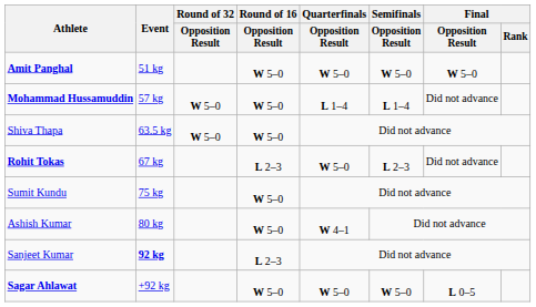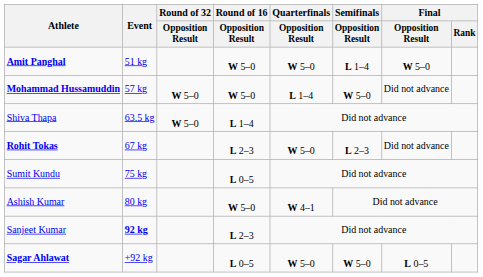 <table class=wikitable style="text-align:center; font-size:90%">
 <tr>
 <th rowspan="2">Athlete</th>
 <th rowspan="2">Event</th>
 <th>Round of 32</th>
 <th>Round of 16</th>
 <th>Quarterfinals</th>
 <th>Semifinals</th>
 <th colspan=2>Final</th>
 </tr>
 <tr style="font-size:95%">
 <th>Opposition<br>Result</th>
 <th>Opposition<br>Result</th>
 <th>Opposition<br>Result</th>
 <th>Opposition<br>Result</th>
 <th>Opposition<br>Result</th>
 <th>Rank</th>
 </tr>
 <tr>
 <td align=left><strong><a href='#'>Amit Panghal</a></strong></td>
 <td align=left><a href='#'>51 kg</a></td>
 <td></td>
 <td><br><strong>W</strong> 5–0</td>
 <td><br><strong>W</strong> 5–0</td>
-<td><br><strong>W</strong> 5–0</td>
+<td><br><strong>L</strong> 1–4</td>
 <td><br><strong>W</strong> 5–0</td>
 <td></td>
 </tr>
 <tr>
 <td align=left><strong><a href='#'>Mohammad Hussamuddin</a></strong></td>
 <td align=left><a href='#'>57 kg</a></td>
 <td><br><strong>W</strong> 5–0</td>
 <td><br><strong>W</strong> 5–0</td>
 <td><br><strong>L</strong> 1–4</td>
-<td><br><strong>L</strong> 1–4</td>
+<td><br><strong>W</strong> 5–0</td>
 <td>Did not advance</td>
 <td></td>
 </tr>
 <tr>
 <td align=left><a href='#'>Shiva Thapa</a></td>
 <td align=left><a href='#'>63.5 kg</a></td>
 <td><br><strong>W</strong> 5–0</td>
-<td><br><strong>W</strong> 5–0</td>
+<td><br><strong>L</strong> 1–4</td>
 <td colspan=4>Did not advance</td>
 </tr>
 <tr>
 <td align=left><strong><a href='#'>Rohit Tokas</a></strong></td>
 <td align=left><a href='#'>67 kg</a></td>
 <td></td>
 <td><br><strong>L</strong> 2–3</td>
 <td><br><strong>W</strong> 5–0</td>
 <td><br><strong>L</strong> 2–3</td>
 <td>Did not advance</td>
 <td></td>
 </tr>
 <tr>
 <td align=left><a href='#'>Sumit Kundu</a></td>
 <td align=left><a href='#'>75 kg</a></td>
 <td></td>
-<td><br><strong>W</strong> 5–0</td>
+<td><br><strong>L</strong> 0–5</td>
 <td colspan=4>Did not advance</td>
 </tr>
 <tr>
 <td align=left><a href='#'>Ashish Kumar</a></td>
 <td align=left><a href='#'>80 kg</a></td>
 <td></td>
 <td><br><strong>W</strong> 5–0</td>
 <td><br><strong>W</strong> 4–1</td>
 <td colspan=3>Did not advance</td>
 </tr>
 <tr>
 <td align=left><a href='#'>Sanjeet Kumar</a></td>
 <td align=left><strong><a href='#'>92 kg</a></strong></td>
 <td></td>
 <td><br><strong>L</strong> 2–3</td>
 <td colspan=4>Did not advance</td>
 </tr>
 <tr>
 <td align=left><strong><a href='#'>Sagar Ahlawat</a></strong></td>
 <td align=left><a href='#'>+92 kg</a></td>
 <td></td>
-<td><br><strong>W</strong> 5–0</td>
+<td><br><strong>L</strong> 0–5</td>
 <td><br><strong>W</strong> 5–0</td>
 <td><br><strong>W</strong> 5–0</td>
 <td><br><strong>L</strong> 0–5</td>
 <td></td>
 </tr>
 </table>
